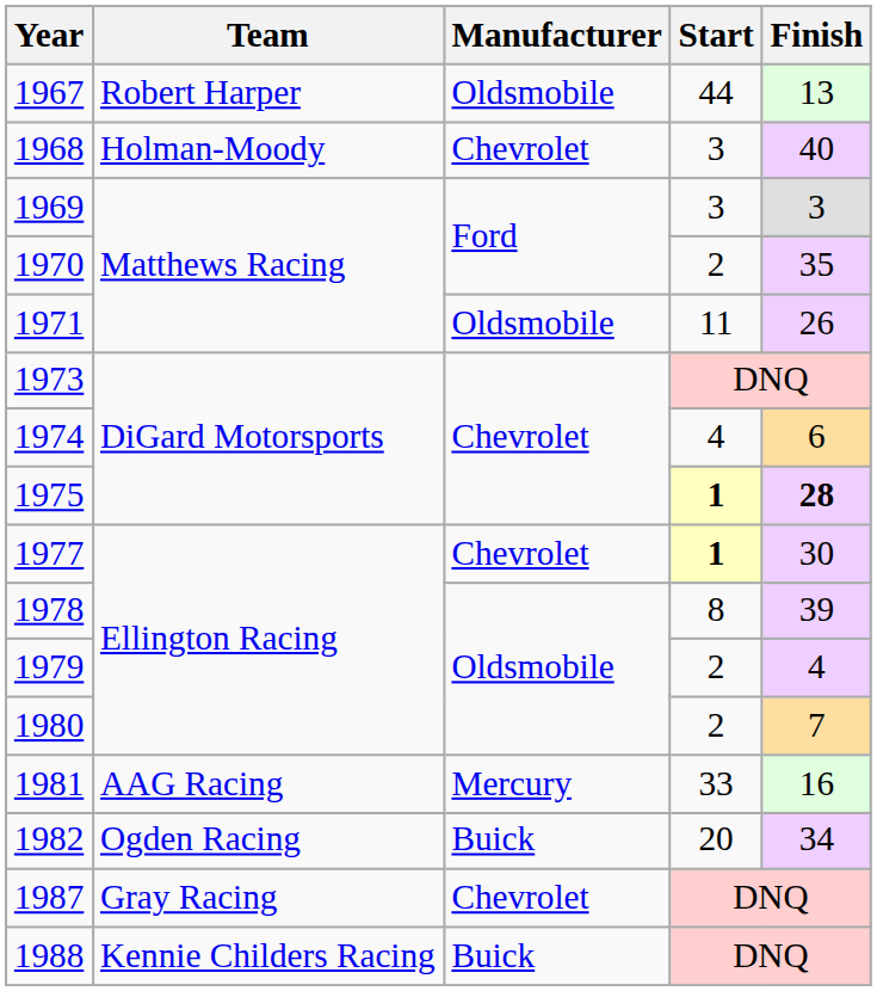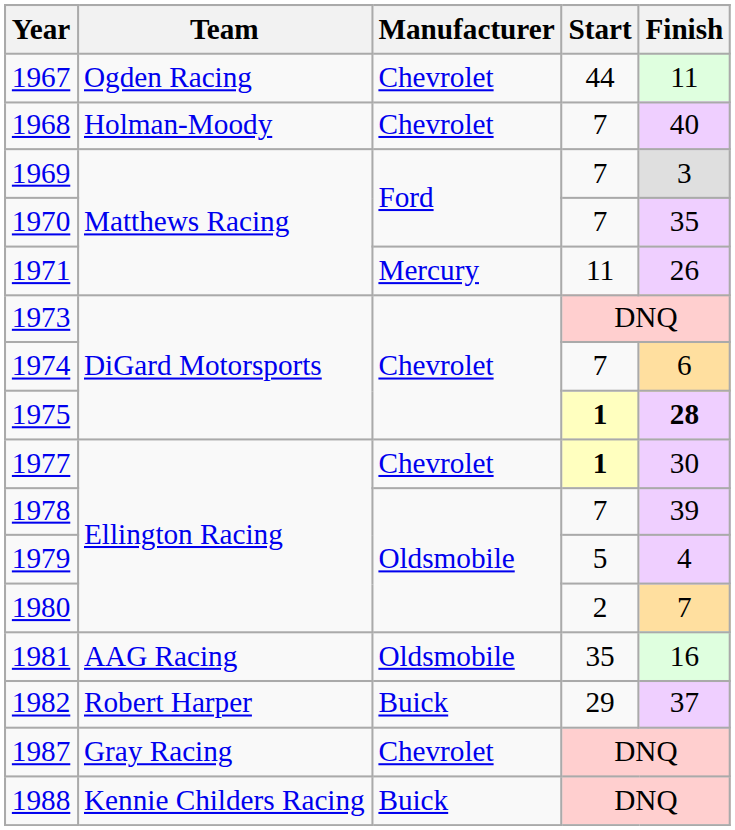 <table class="wikitable" style="font-size: 90%;">
 <tr>
 <th>Year</th>
 <th>Team</th>
 <th>Manufacturer</th>
 <th>Start</th>
 <th>Finish</th>
 </tr>
 <tr>
 <td><a href='#'>1967</a></td>
-<td><a href='#'>Robert Harper</a></td>
-<td><a href='#'>Oldsmobile</a></td>
+<td><a href='#'>Ogden Racing</a></td>
+<td><a href='#'>Chevrolet</a></td>
 <td align=center>44</td>
-<td align=center style="background:#DFFFDF;">13</td>
+<td align=center style="background:#DFFFDF;">11</td>
 </tr>
 <tr>
 <td><a href='#'>1968</a></td>
 <td><a href='#'>Holman-Moody</a></td>
 <td><a href='#'>Chevrolet</a></td>
-<td align=center>3</td>
+<td align=center>7</td>
 <td align=center style="background:#EFCFFF;">40</td>
 </tr>
 <tr>
 <td><a href='#'>1969</a></td>
 <td rowspan=3><a href='#'>Matthews Racing</a></td>
 <td rowspan=2><a href='#'>Ford</a></td>
-<td align=center>3</td>
+<td align=center>7</td>
 <td align=center style="background:#DFDFDF;">3</td>
 </tr>
 <tr>
 <td><a href='#'>1970</a></td>
-<td align=center>2</td>
+<td align=center>7</td>
 <td align=center style="background:#EFCFFF;">35</td>
 </tr>
 <tr>
 <td><a href='#'>1971</a></td>
-<td><a href='#'>Oldsmobile</a></td>
+<td><a href='#'>Mercury</a></td>
 <td align=center>11</td>
 <td align=center style="background:#EFCFFF;">26</td>
 </tr>
 <tr>
 <td><a href='#'>1973</a></td>
 <td rowspan=3><a href='#'>DiGard Motorsports</a></td>
 <td rowspan=3><a href='#'>Chevrolet</a></td>
 <td colspan=2 align=center style="background:#FFCFCF;">DNQ</td>
 </tr>
 <tr>
 <td><a href='#'>1974</a></td>
-<td align=center>4</td>
+<td align=center>7</td>
 <td align=center style="background:#FFDF9F;">6</td>
 </tr>
 <tr>
 <td><a href='#'>1975</a></td>
 <td align=center style="background:#FFFFBF;"><strong>1</strong></td>
 <td align=center style="background:#EFCFFF;"><strong>28</strong></td>
 </tr>
 <tr>
 <td><a href='#'>1977</a></td>
 <td rowspan=4><a href='#'>Ellington Racing</a></td>
 <td><a href='#'>Chevrolet</a></td>
 <td align=center style="background:#FFFFBF;"><strong>1</strong></td>
 <td align=center style="background:#EFCFFF;">30</td>
 </tr>
 <tr>
 <td><a href='#'>1978</a></td>
 <td rowspan=3><a href='#'>Oldsmobile</a></td>
-<td align=center>8</td>
+<td align=center>7</td>
 <td align=center style="background:#EFCFFF;">39</td>
 </tr>
 <tr>
 <td><a href='#'>1979</a></td>
-<td align=center>2</td>
+<td align=center>5</td>
 <td align=center style="background:#EFCFFF;">4</td>
 </tr>
 <tr>
 <td><a href='#'>1980</a></td>
 <td align=center>2</td>
 <td align=center style="background:#FFDF9F;">7</td>
 </tr>
 <tr>
 <td><a href='#'>1981</a></td>
 <td><a href='#'>AAG Racing</a></td>
-<td><a href='#'>Mercury</a></td>
-<td align=center>33</td>
+<td><a href='#'>Oldsmobile</a></td>
+<td align=center>35</td>
 <td align=center style="background:#DFFFDF;">16</td>
 </tr>
 <tr>
 <td><a href='#'>1982</a></td>
-<td><a href='#'>Ogden Racing</a></td>
+<td><a href='#'>Robert Harper</a></td>
 <td><a href='#'>Buick</a></td>
-<td align=center>20</td>
-<td align=center style="background:#EFCFFF;">34</td>
+<td align=center>29</td>
+<td align=center style="background:#EFCFFF;">37</td>
 </tr>
 <tr>
 <td><a href='#'>1987</a></td>
 <td><a href='#'>Gray Racing</a></td>
 <td><a href='#'>Chevrolet</a></td>
 <td colspan=2 align=center style="background:#FFCFCF;">DNQ</td>
 </tr>
 <tr>
 <td><a href='#'>1988</a></td>
 <td><a href='#'>Kennie Childers Racing</a></td>
 <td><a href='#'>Buick</a></td>
 <td colspan=2 align=center style="background:#FFCFCF;">DNQ</td>
 </tr>
 </table>
